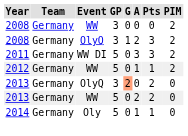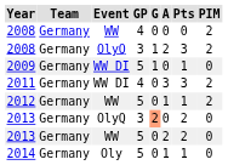 <table BORDER="0" CELLPADDING="2" CELLSPACING="0" width="35%">
 <tr ALIGN="center" bgcolor="#e0e0e0">
 <th>Year</th>
 <th>Team</th>
 <th>Event</th>
 <th>GP</th>
 <th>G</th>
 <th>A</th>
 <th>Pts</th>
 <th>PIM</th>
 </tr>
 <tr ALIGN="center">
 <td><a href='#'>2008</a></td>
 <td><a href='#'>Germany</a></td>
 <td><a href='#'>WW</a></td>
-<td>3</td>
+<td>4</td>
 <td>0</td>
 <td>0</td>
 <td>0</td>
 <td>2</td>
 </tr>
 <tr ALIGN="center">
 <td><a href='#'>2008</a></td>
 <td>Germany</td>
 <td><a href='#'>OlyQ</a></td>
 <td>3</td>
 <td>1</td>
 <td>2</td>
 <td>3</td>
 <td>2</td>
 </tr>
+<tr ALIGN="center" bgcolor="#f0f0f0">
+<td><a href='#'>2009</a></td>
+<td>Germany</td>
+<td><a href='#'>WW DI</a></td>
+<td>5</td>
+<td>1</td>
+<td>0</td>
+<td>1</td>
+<td>0</td>
+</tr>
 <tr ALIGN="center">
 <td><a href='#'>2011</a></td>
 <td>Germany</td>
 <td>WW DI</td>
-<td>5</td>
+<td>4</td>
 <td>0</td>
 <td>3</td>
 <td>3</td>
 <td>2</td>
 </tr>
 <tr ALIGN="center" bgcolor="#f0f0f0">
 <td><a href='#'>2012</a></td>
 <td>Germany</td>
 <td>WW</td>
 <td>5</td>
 <td>0</td>
 <td>1</td>
 <td>1</td>
 <td>2</td>
 </tr>
 <tr ALIGN="center">
 <td><a href='#'>2013</a></td>
 <td>Germany</td>
 <td>OlyQ</td>
 <td>3</td>
 <td style="background: lightsalmon;">2</td>
 <td>0</td>
 <td>2</td>
 <td>0</td>
 </tr>
 <tr ALIGN="center" bgcolor="#f0f0f0">
 <td><a href='#'>2013</a></td>
 <td>Germany</td>
 <td>WW</td>
 <td>5</td>
 <td>0</td>
 <td>2</td>
 <td>2</td>
 <td>0</td>
 </tr>
 <tr ALIGN="center">
 <td><a href='#'>2014</a></td>
 <td>Germany</td>
 <td>Oly</td>
 <td>5</td>
 <td>0</td>
 <td>1</td>
 <td>1</td>
 <td>0</td>
 </tr>
 </table>
